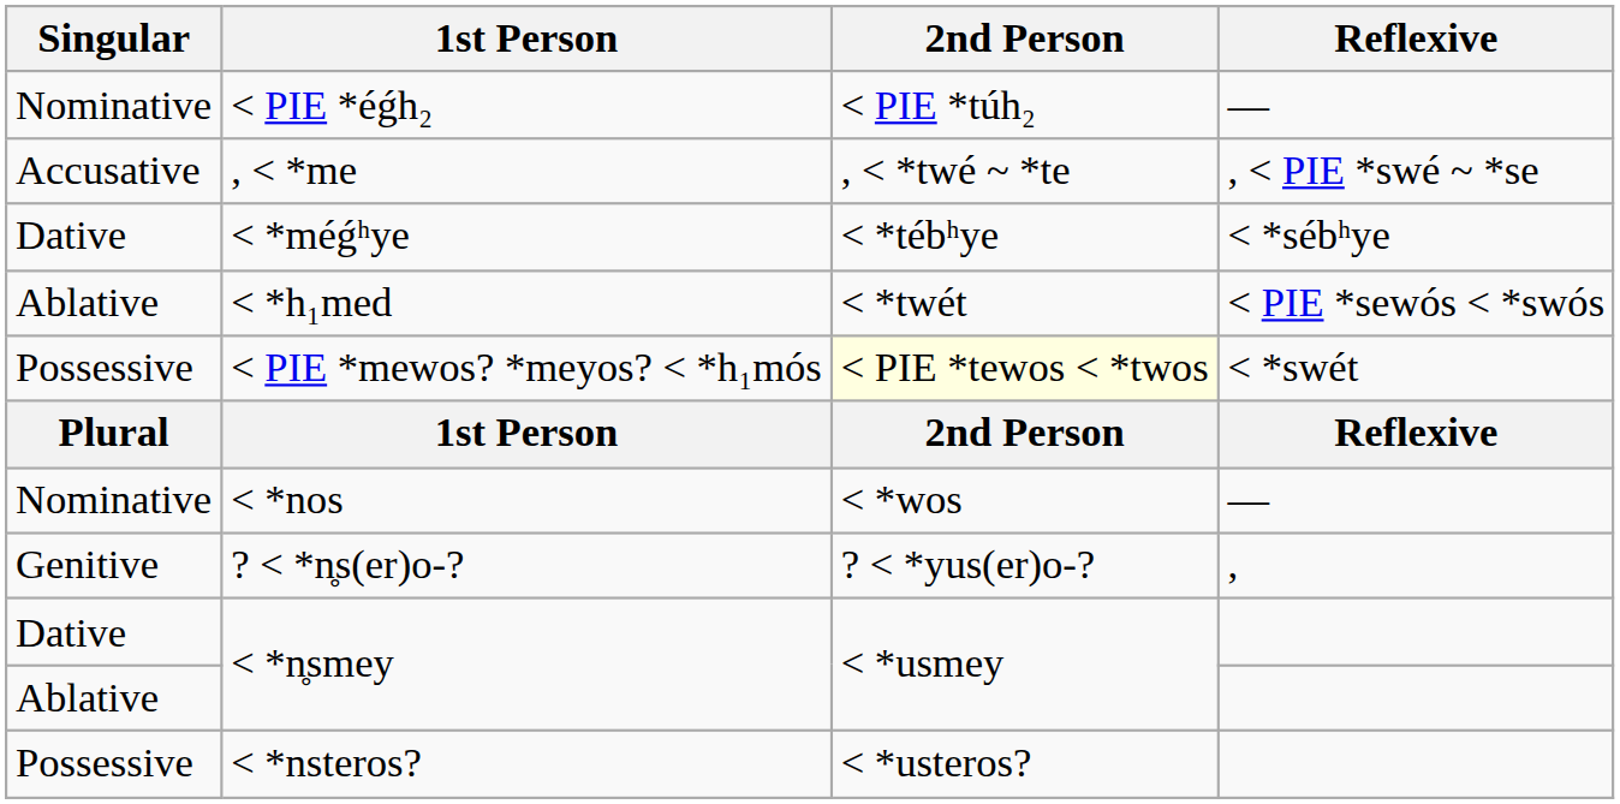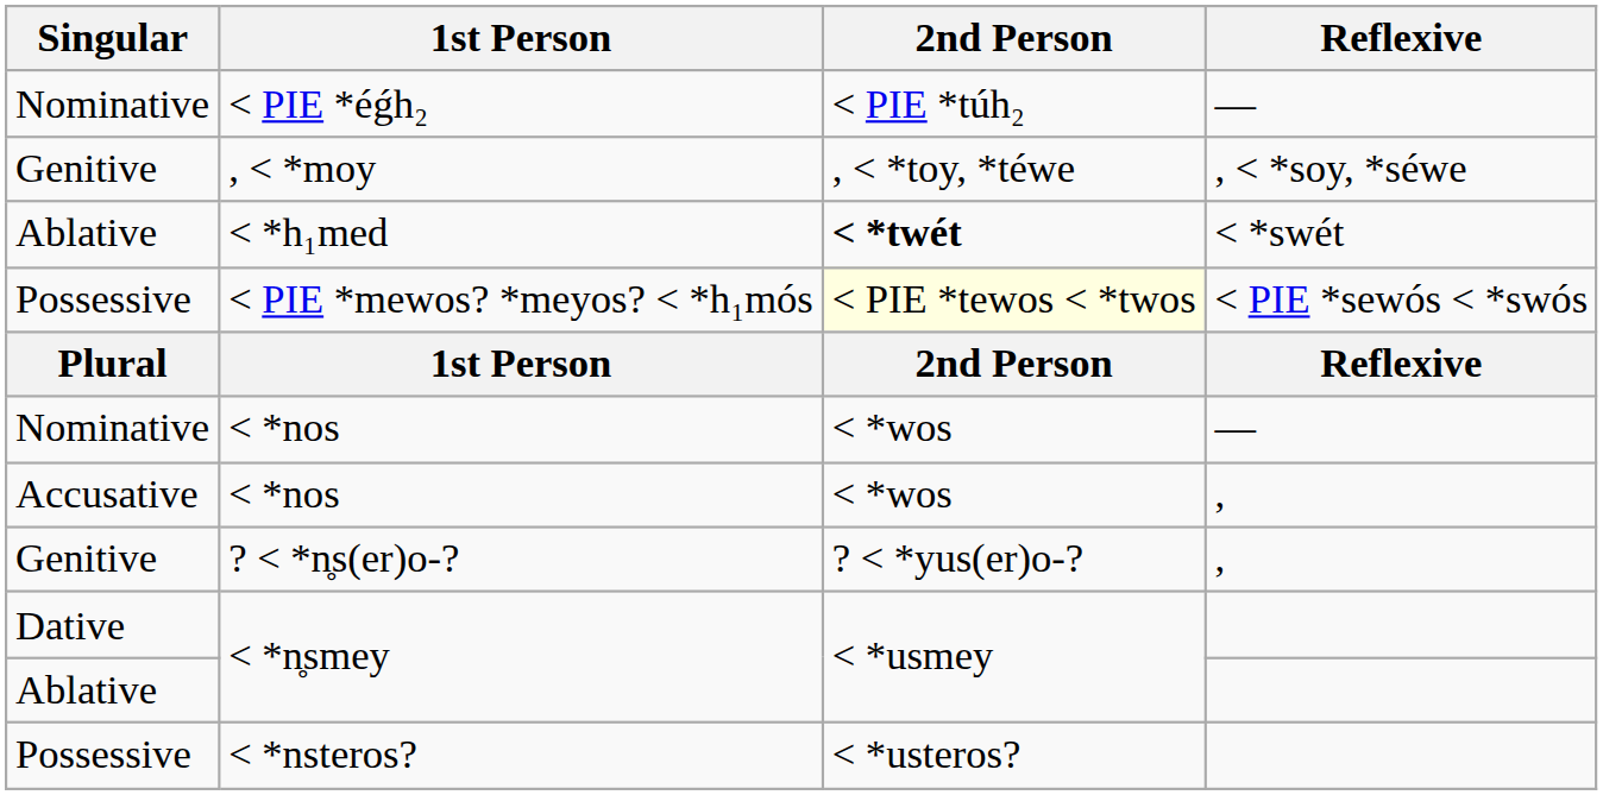 <table class="wikitable">
 <tr>
 <th>Singular</th>
 <th>1st Person</th>
 <th>2nd Person</th>
 <th>Reflexive</th>
 </tr>
 <tr>
 <td>Nominative</td>
 <td> < <a href='#'>PIE</a> *éǵh₂</td>
 <td> < <a href='#'>PIE</a> *túh₂</td>
 <td>—</td>
 </tr>
 <tr>
-<td>Accusative</td>
-<td>,  < *me</td>
-<td>,  < *twé ~ *te</td>
-<td>,  < <a href='#'>PIE</a> *swé ~ *se</td>
-</tr>
-<tr>
-<td>Dative</td>
-<td> < *méǵʰye</td>
-<td> < *tébʰye</td>
-<td> < *sébʰye</td>
+<td>Genitive</td>
+<td>,  < *moy</td>
+<td>,  < *toy, *téwe</td>
+<td>,  < *soy, *séwe</td>
 </tr>
 <tr>
 <td>Ablative</td>
 <td> < *h₁med</td>
-<td> < *twét</td>
-<td> < <a href='#'>PIE</a> *sewós < *swós</td>
+<td><strong> < *twét</strong></td>
+<td> < *swét</td>
 </tr>
 <tr>
 <td>Possessive</td>
 <td> < <a href='#'>PIE</a> *mewos? *meyos? < *h₁mós</td>
 <td style="background: lightyellow;"> < PIE *tewos < *twos</td>
-<td> < *swét</td>
+<td> < <a href='#'>PIE</a> *sewós < *swós</td>
 </tr>
 <tr>
 <th>Plural</th>
 <th>1st Person</th>
 <th>2nd Person</th>
 <th>Reflexive</th>
 </tr>
 <tr>
 <td>Nominative</td>
 <td> < *nos</td>
 <td> < *wos</td>
 <td>—</td>
+</tr>
+<tr>
+<td>Accusative</td>
+<td> < *nos</td>
+<td> < *wos</td>
+<td>, </td>
 </tr>
 <tr>
 <td>Genitive</td>
 <td>? < *n̥s(er)o-?</td>
 <td>? < *yus(er)o-?</td>
 <td>, </td>
 </tr>
 <tr>
 <td>Dative</td>
 <td rowspan="2"> < *n̥smey</td>
 <td rowspan="2"> < *usmey</td>
 <td></td>
 </tr>
 <tr>
 <td>Ablative</td>
 <td></td>
 </tr>
 <tr>
 <td>Possessive</td>
 <td> < *nsteros?</td>
 <td> < *usteros?</td>
 <td></td>
 </tr>
 </table>
